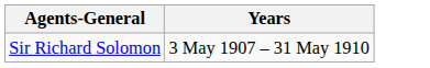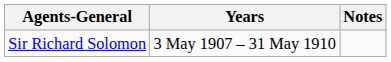 <table class="wikitable">
 <tr>
 <th>Agents-General</th>
 <th>Years</th>
+<th>Notes</th>
 </tr>
 <tr>
 <td><a href='#'>Sir Richard Solomon</a></td>
 <td>3 May 1907 – 31 May 1910</td>
+<td></td>
 </tr>
 </table>
